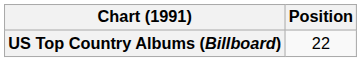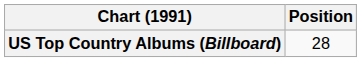 <table class="wikitable plainrowheaders" style="text-align:center">
 <tr>
 <th scope="col">Chart (1991)</th>
 <th scope="col">Position</th>
 </tr>
 <tr>
 <th scope="row">US Top Country Albums (<em>Billboard</em>)</th>
-<td>22</td>
+<td>28</td>
 </tr>
 </table>
